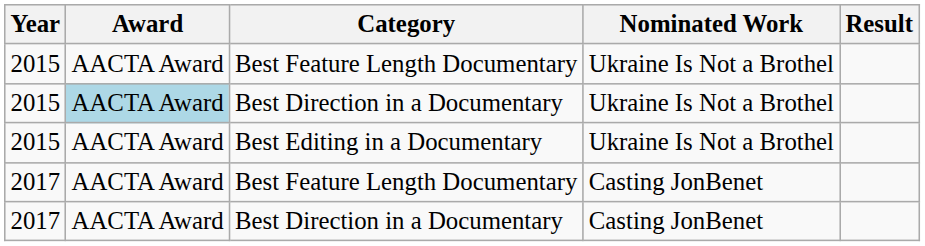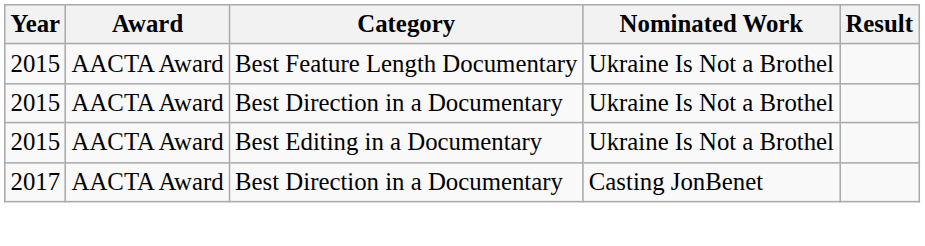 <table class="wikitable">
 <tr>
 <th>Year</th>
 <th>Award</th>
 <th>Category</th>
 <th>Nominated Work</th>
 <th>Result</th>
 </tr>
 <tr>
 <td>2015</td>
 <td>AACTA Award</td>
 <td>Best Feature Length Documentary</td>
 <td>Ukraine Is Not a Brothel</td>
 <td></td>
 </tr>
 <tr>
 <td>2015</td>
-<td style="background: lightblue;">AACTA Award</td>
+<td>AACTA Award</td>
 <td>Best Direction in a Documentary</td>
 <td>Ukraine Is Not a Brothel</td>
 <td></td>
 </tr>
 <tr>
 <td>2015</td>
 <td>AACTA Award</td>
 <td>Best Editing in a Documentary</td>
 <td>Ukraine Is Not a Brothel</td>
 <td></td>
 </tr>
 <tr>
 <td>2017</td>
 <td>AACTA Award</td>
-<td>Best Feature Length Documentary</td>
-<td>Casting JonBenet</td>
-<td></td>
-</tr>
-<tr>
-<td>2017</td>
-<td>AACTA Award</td>
 <td>Best Direction in a Documentary</td>
 <td>Casting JonBenet</td>
 <td></td>
 </tr>
 </table>
